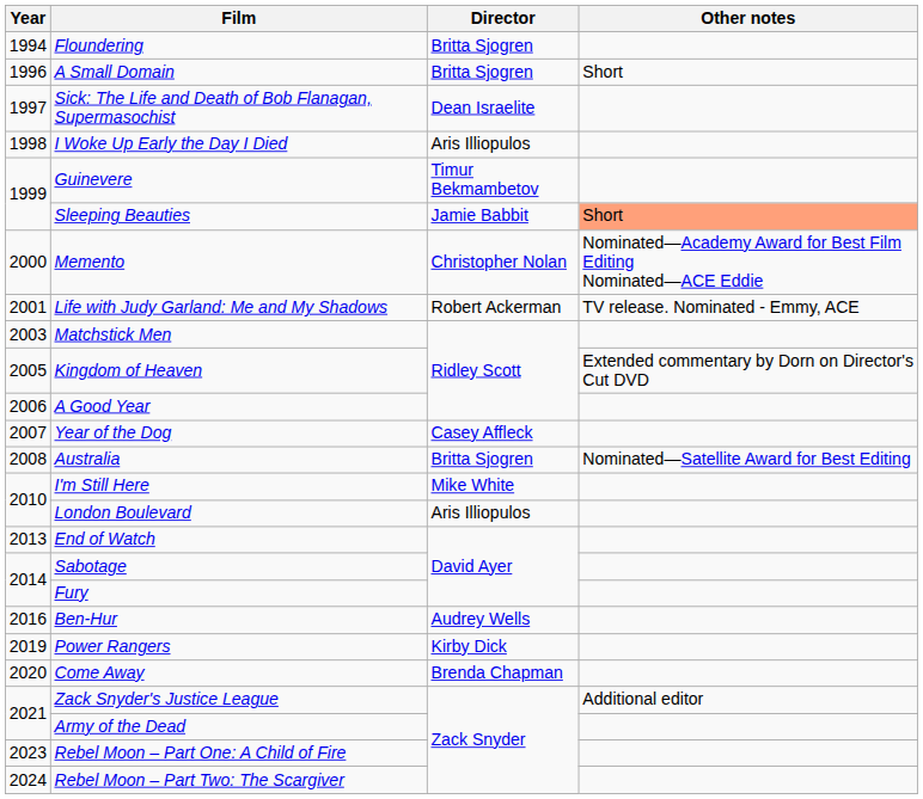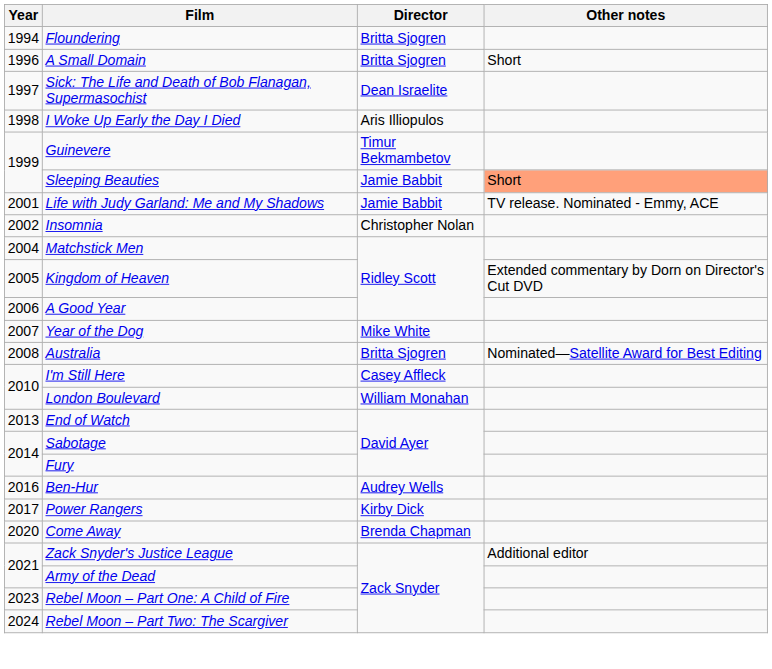 <table class="wikitable">
 <tr>
 <th>Year</th>
 <th>Film</th>
 <th>Director</th>
 <th>Other notes</th>
 </tr>
 <tr>
 <td>1994</td>
 <td><em><a href='#'>Floundering</a></em></td>
 <td><a href='#'>Britta Sjogren</a></td>
 <td></td>
 </tr>
 <tr>
 <td>1996</td>
 <td><em><a href='#'>A Small Domain</a></em></td>
 <td><a href='#'>Britta Sjogren</a></td>
 <td>Short</td>
 </tr>
 <tr>
 <td>1997</td>
 <td><em><a href='#'>Sick: The Life and Death of Bob Flanagan, Supermasochist</a></em></td>
 <td><a href='#'>Dean Israelite</a></td>
 <td></td>
 </tr>
 <tr>
 <td>1998</td>
 <td><em><a href='#'>I Woke Up Early the Day I Died</a></em></td>
 <td>Aris Illiopulos</td>
 <td></td>
 </tr>
 <tr>
 <td rowspan= 2>1999</td>
 <td><em><a href='#'>Guinevere</a></em></td>
 <td><a href='#'>Timur Bekmambetov</a></td>
 <td></td>
 </tr>
 <tr>
 <td><em><a href='#'>Sleeping Beauties</a></em></td>
 <td><a href='#'>Jamie Babbit</a></td>
 <td style="background: lightsalmon;">Short</td>
 </tr>
 <tr>
-<td>2000</td>
-<td><em><a href='#'>Memento</a></em></td>
-<td><a href='#'>Christopher Nolan</a></td>
-<td>Nominated—<a href='#'>Academy Award for Best Film Editing</a><br>Nominated—<a href='#'>ACE Eddie</a></td>
-</tr>
-<tr>
 <td>2001</td>
 <td><em><a href='#'>Life with Judy Garland: Me and My Shadows</a></em></td>
-<td>Robert Ackerman</td>
+<td><a href='#'>Jamie Babbit</a></td>
 <td>TV release. Nominated - Emmy, ACE</td>
 </tr>
 <tr>
-<td>2003</td>
+<td>2002</td>
+<td><em><a href='#'>Insomnia</a></em></td>
+<td>Christopher Nolan</td>
+<td></td>
+</tr>
+<tr>
+<td>2004</td>
 <td><em><a href='#'>Matchstick Men</a></em></td>
 <td rowspan=3><a href='#'>Ridley Scott</a></td>
 <td></td>
 </tr>
 <tr>
 <td>2005</td>
 <td><em><a href='#'>Kingdom of Heaven</a></em></td>
 <td>Extended commentary by Dorn on Director's Cut DVD</td>
 </tr>
 <tr>
 <td>2006</td>
 <td><em><a href='#'>A Good Year</a></em></td>
 <td></td>
 </tr>
 <tr>
 <td>2007</td>
 <td><em><a href='#'>Year of the Dog</a></em></td>
-<td><a href='#'>Casey Affleck</a></td>
+<td><a href='#'>Mike White</a></td>
 <td></td>
 </tr>
 <tr>
 <td>2008</td>
 <td><em><a href='#'>Australia</a></em></td>
 <td><a href='#'>Britta Sjogren</a></td>
 <td>Nominated—<a href='#'>Satellite Award for Best Editing</a></td>
 </tr>
 <tr>
 <td rowspan= 2>2010</td>
 <td><em><a href='#'>I'm Still Here</a></em></td>
-<td><a href='#'>Mike White</a></td>
+<td><a href='#'>Casey Affleck</a></td>
 <td></td>
 </tr>
 <tr>
 <td><em><a href='#'>London Boulevard</a></em></td>
-<td>Aris Illiopulos</td>
+<td><a href='#'>William Monahan</a></td>
 <td></td>
 </tr>
 <tr>
 <td>2013</td>
 <td><em><a href='#'>End of Watch</a></em></td>
 <td rowspan=3><a href='#'>David Ayer</a></td>
 <td></td>
 </tr>
 <tr>
 <td rowspan= 2>2014</td>
 <td><em><a href='#'>Sabotage</a></em></td>
 <td></td>
 </tr>
 <tr>
 <td><em><a href='#'>Fury</a></em></td>
 <td></td>
 </tr>
 <tr>
 <td>2016</td>
 <td><em><a href='#'>Ben-Hur</a></em></td>
 <td><a href='#'>Audrey Wells</a></td>
 <td></td>
 </tr>
 <tr>
-<td>2019</td>
+<td>2017</td>
 <td><em><a href='#'>Power Rangers</a></em></td>
 <td><a href='#'>Kirby Dick</a></td>
 <td></td>
 </tr>
 <tr>
 <td>2020</td>
 <td><em><a href='#'>Come Away</a></em></td>
 <td><a href='#'>Brenda Chapman</a></td>
 <td></td>
 </tr>
 <tr>
 <td rowspan=2>2021</td>
 <td><em><a href='#'>Zack Snyder's Justice League</a></em></td>
 <td rowspan=4><a href='#'>Zack Snyder</a></td>
 <td>Additional editor</td>
 </tr>
 <tr>
 <td><em><a href='#'>Army of the Dead</a></em></td>
 <td></td>
 </tr>
 <tr>
 <td>2023</td>
 <td><em><a href='#'>Rebel Moon – Part One: A Child of Fire</a></em></td>
 <td></td>
 </tr>
 <tr>
 <td>2024</td>
 <td><em><a href='#'>Rebel Moon – Part Two: The Scargiver</a></em></td>
 <td></td>
 </tr>
 </table>
